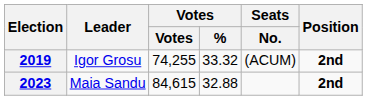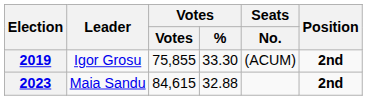 <table class="wikitable" style="text-align:center">
 <tr>
 <th rowspan="2">Election</th>
 <th rowspan="2">Leader</th>
 <th colspan="2">Votes</th>
 <th>Seats</th>
 <th rowspan="2">Position</th>
 </tr>
 <tr>
 <th>Votes</th>
 <th>%</th>
 <th>No.</th>
 </tr>
 <tr>
 <th><a href='#'>2019</a></th>
 <td><a href='#'>Igor Grosu</a></td>
-<td align="right">74,255</td>
-<td align="right">33.32</td>
+<td align="right">75,855</td>
+<td align="right">33.30</td>
 <td>(ACUM)</td>
 <td><strong>2nd</strong></td>
 </tr>
 <tr>
 <th><a href='#'>2023</a></th>
 <td><a href='#'>Maia Sandu</a></td>
 <td align="right">84,615</td>
 <td align="right">32.88</td>
 <td></td>
 <td><strong>2nd</strong></td>
 </tr>
 </table>
